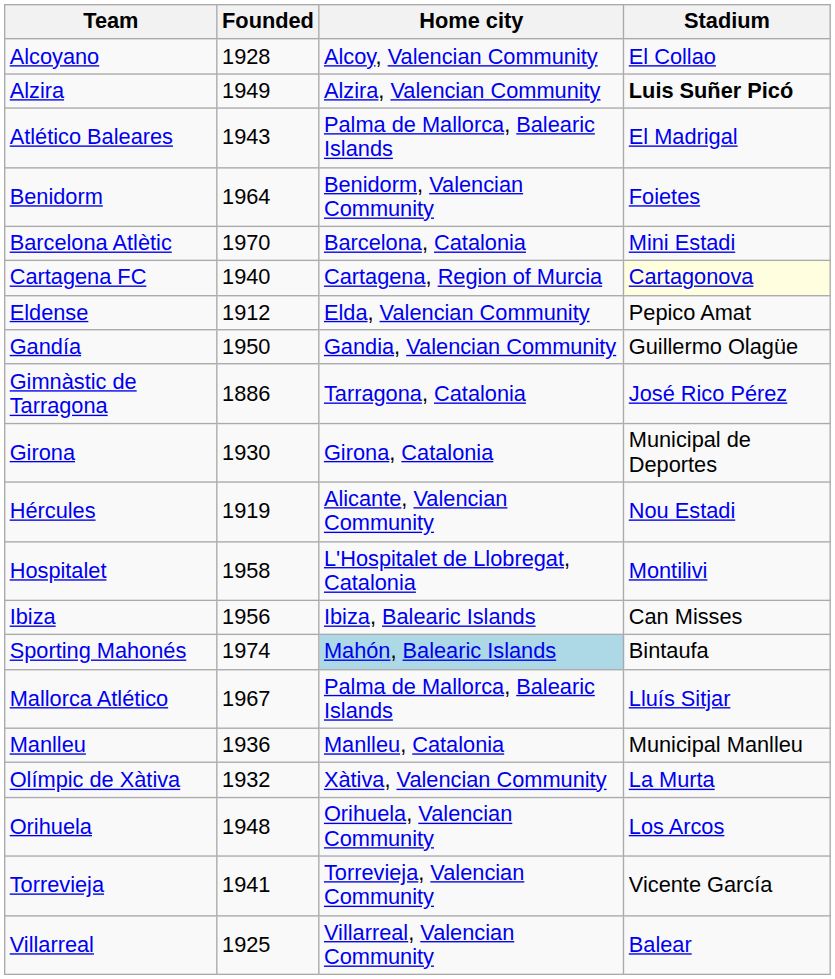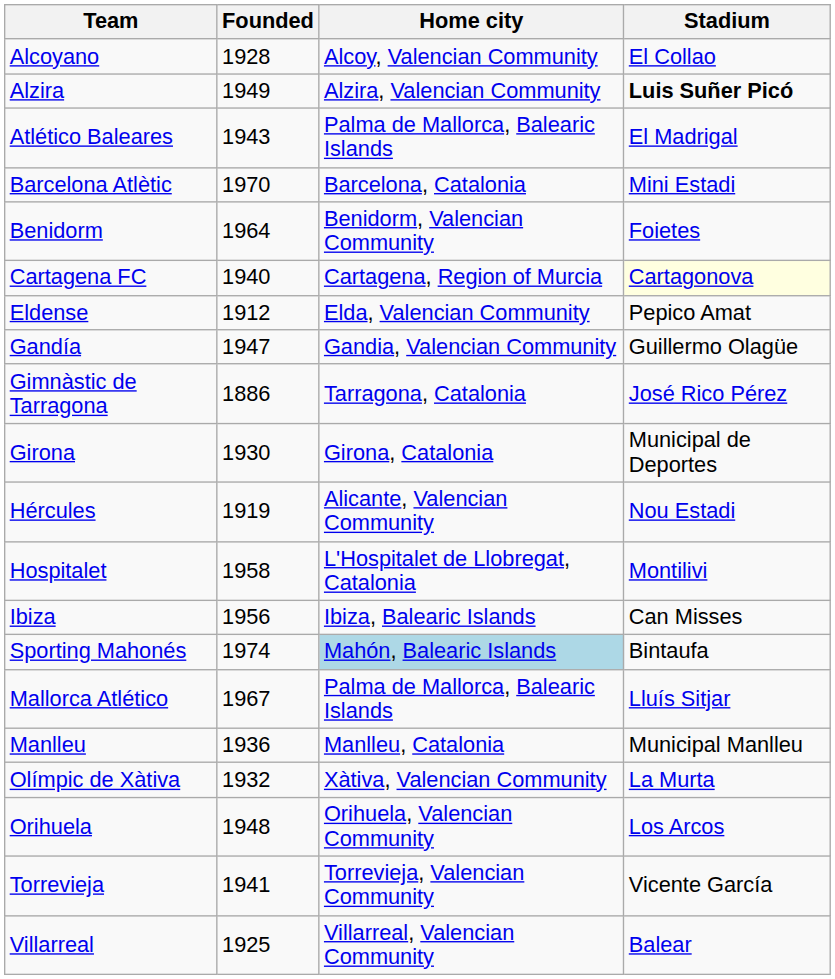 <table class="wikitable sortable">
 <tr>
 <th>Team</th>
 <th>Founded</th>
 <th>Home city</th>
 <th>Stadium</th>
 </tr>
 <tr>
 <td><a href='#'>Alcoyano</a></td>
 <td>1928</td>
 <td><a href='#'>Alcoy</a>, <a href='#'>Valencian Community</a></td>
 <td><a href='#'>El Collao</a></td>
 </tr>
 <tr>
 <td><a href='#'>Alzira</a></td>
 <td>1949</td>
 <td><a href='#'>Alzira</a>, <a href='#'>Valencian Community</a></td>
 <td><strong>Luis Suñer Picó</strong></td>
 </tr>
 <tr>
 <td><a href='#'>Atlético Baleares</a></td>
 <td>1943</td>
 <td><a href='#'>Palma de Mallorca</a>, <a href='#'>Balearic Islands</a></td>
 <td><a href='#'>El Madrigal</a></td>
 </tr>
 <tr>
+<td><a href='#'>Barcelona Atlètic</a></td>
+<td>1970</td>
+<td><a href='#'>Barcelona</a>, <a href='#'>Catalonia</a></td>
+<td><a href='#'>Mini Estadi</a></td>
+</tr>
+<tr>
 <td><a href='#'>Benidorm</a></td>
 <td>1964</td>
 <td><a href='#'>Benidorm</a>, <a href='#'>Valencian Community</a></td>
 <td><a href='#'>Foietes</a></td>
-</tr>
-<tr>
-<td><a href='#'>Barcelona Atlètic</a></td>
-<td>1970</td>
-<td><a href='#'>Barcelona</a>, <a href='#'>Catalonia</a></td>
-<td><a href='#'>Mini Estadi</a></td>
 </tr>
 <tr>
 <td><a href='#'>Cartagena FC</a></td>
 <td>1940</td>
 <td><a href='#'>Cartagena</a>, <a href='#'>Region of Murcia</a></td>
 <td style="background: lightyellow;"><a href='#'>Cartagonova</a></td>
 </tr>
 <tr>
 <td><a href='#'>Eldense</a></td>
 <td>1912</td>
 <td><a href='#'>Elda</a>, <a href='#'>Valencian Community</a></td>
 <td>Pepico Amat</td>
 </tr>
 <tr>
 <td><a href='#'>Gandía</a></td>
-<td>1950</td>
+<td>1947</td>
 <td><a href='#'>Gandia</a>, <a href='#'>Valencian Community</a></td>
 <td>Guillermo Olagüe</td>
 </tr>
 <tr>
 <td><a href='#'>Gimnàstic de Tarragona</a></td>
 <td>1886</td>
 <td><a href='#'>Tarragona</a>, <a href='#'>Catalonia</a></td>
 <td><a href='#'>José Rico Pérez</a></td>
 </tr>
 <tr>
 <td><a href='#'>Girona</a></td>
 <td>1930</td>
 <td><a href='#'>Girona</a>, <a href='#'>Catalonia</a></td>
 <td>Municipal de Deportes</td>
 </tr>
 <tr>
 <td><a href='#'>Hércules</a></td>
 <td>1919</td>
 <td><a href='#'>Alicante</a>, <a href='#'>Valencian Community</a></td>
 <td><a href='#'>Nou Estadi</a></td>
 </tr>
 <tr>
 <td><a href='#'>Hospitalet</a></td>
 <td>1958</td>
 <td><a href='#'>L'Hospitalet de Llobregat</a>, <a href='#'>Catalonia</a></td>
 <td><a href='#'>Montilivi</a></td>
 </tr>
 <tr>
 <td><a href='#'>Ibiza</a></td>
 <td>1956</td>
 <td><a href='#'>Ibiza</a>, <a href='#'>Balearic Islands</a></td>
 <td>Can Misses</td>
 </tr>
 <tr>
 <td><a href='#'>Sporting Mahonés</a></td>
 <td>1974</td>
 <td style="background: lightblue;"><a href='#'>Mahón</a>, <a href='#'>Balearic Islands</a></td>
 <td>Bintaufa</td>
 </tr>
 <tr>
 <td><a href='#'>Mallorca Atlético</a></td>
 <td>1967</td>
 <td><a href='#'>Palma de Mallorca</a>, <a href='#'>Balearic Islands</a></td>
 <td><a href='#'>Lluís Sitjar</a></td>
 </tr>
 <tr>
 <td><a href='#'>Manlleu</a></td>
 <td>1936</td>
 <td><a href='#'>Manlleu</a>, <a href='#'>Catalonia</a></td>
 <td>Municipal Manlleu</td>
 </tr>
 <tr>
 <td><a href='#'>Olímpic de Xàtiva</a></td>
 <td>1932</td>
 <td><a href='#'>Xàtiva</a>, <a href='#'>Valencian Community</a></td>
 <td><a href='#'>La Murta</a></td>
 </tr>
 <tr>
 <td><a href='#'>Orihuela</a></td>
 <td>1948</td>
 <td><a href='#'>Orihuela</a>, <a href='#'>Valencian Community</a></td>
 <td><a href='#'>Los Arcos</a></td>
 </tr>
 <tr>
 <td><a href='#'>Torrevieja</a></td>
 <td>1941</td>
 <td><a href='#'>Torrevieja</a>, <a href='#'>Valencian Community</a></td>
 <td>Vicente García</td>
 </tr>
 <tr>
 <td><a href='#'>Villarreal</a></td>
 <td>1925</td>
 <td><a href='#'>Villarreal</a>, <a href='#'>Valencian Community</a></td>
 <td><a href='#'>Balear</a></td>
 </tr>
 </table>
